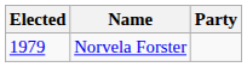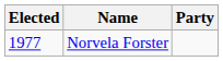 <table class="wikitable">
 <tr>
 <th>Elected</th>
 <th>Name</th>
 <th colspan=2>Party</th>
 </tr>
 <tr>
-<td><a href='#'>1979</a></td>
+<td><a href='#'>1977</a></td>
 <td><a href='#'>Norvela Forster</a></td>
 <td></td>
 </tr>
 </table>
